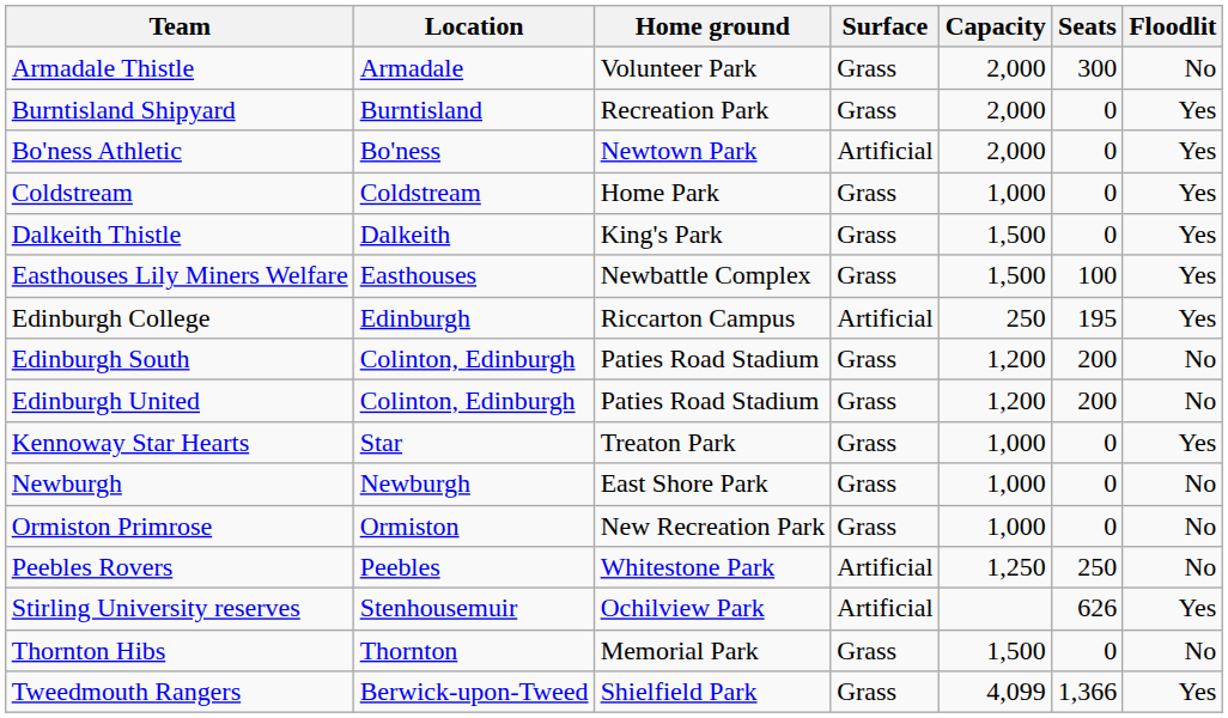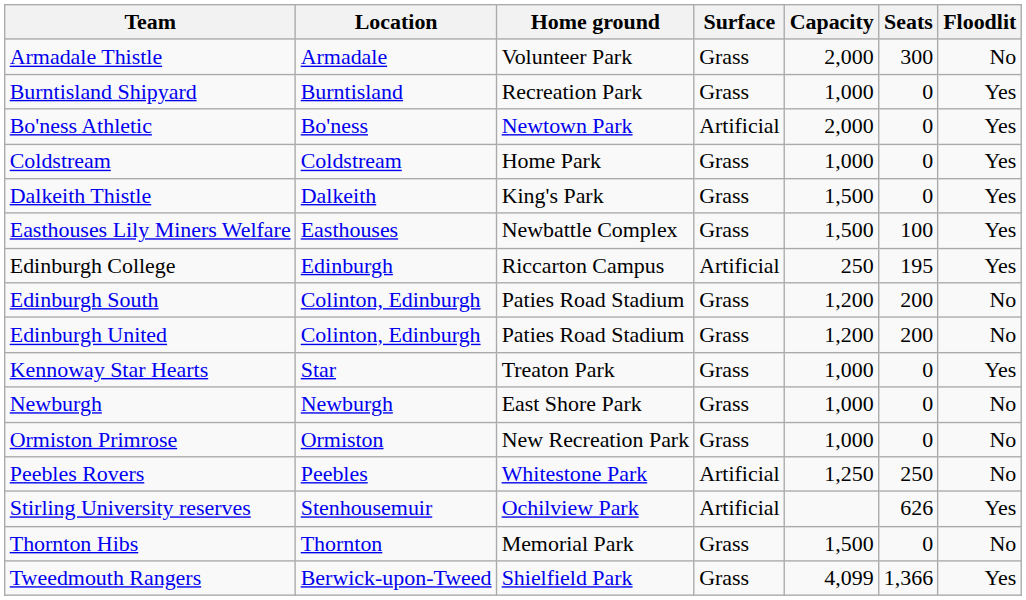 <table class="wikitable sortable">
 <tr>
 <th>Team</th>
 <th>Location</th>
 <th>Home ground</th>
 <th>Surface</th>
 <th data-sort-type="number">Capacity</th>
 <th data-sort-type="number">Seats</th>
 <th>Floodlit</th>
 </tr>
 <tr>
 <td><a href='#'>Armadale Thistle</a></td>
 <td><a href='#'>Armadale</a></td>
 <td>Volunteer Park</td>
 <td>Grass</td>
 <td align=right>2,000</td>
 <td align=right>300</td>
 <td align=right>No</td>
 </tr>
 <tr>
 <td><a href='#'>Burntisland Shipyard</a> </td>
 <td><a href='#'>Burntisland</a></td>
 <td>Recreation Park</td>
 <td>Grass</td>
-<td align=right>2,000</td>
+<td align=right>1,000</td>
 <td align=right>0</td>
 <td align=right>Yes</td>
 </tr>
 <tr>
 <td><a href='#'>Bo'ness Athletic</a></td>
 <td><a href='#'>Bo'ness</a></td>
 <td><a href='#'>Newtown Park</a></td>
 <td>Artificial</td>
 <td align=right>2,000</td>
 <td align=right>0</td>
 <td align=right>Yes</td>
 </tr>
 <tr>
 <td><a href='#'>Coldstream</a> </td>
 <td><a href='#'>Coldstream</a></td>
 <td>Home Park</td>
 <td>Grass</td>
 <td align=right>1,000</td>
 <td align=right>0</td>
 <td align=right>Yes</td>
 </tr>
 <tr>
 <td><a href='#'>Dalkeith Thistle</a> </td>
 <td><a href='#'>Dalkeith</a></td>
 <td>King's Park</td>
 <td>Grass</td>
 <td align=right>1,500</td>
 <td align=right>0</td>
 <td align=right>Yes</td>
 </tr>
 <tr>
 <td><a href='#'>Easthouses Lily Miners Welfare</a> </td>
 <td><a href='#'>Easthouses</a></td>
 <td>Newbattle Complex</td>
 <td>Grass</td>
 <td align=right>1,500</td>
 <td align=right>100</td>
 <td align=right>Yes</td>
 </tr>
 <tr>
 <td>Edinburgh College</td>
 <td><a href='#'>Edinburgh</a></td>
 <td>Riccarton Campus</td>
 <td>Artificial</td>
 <td align=right>250</td>
 <td align=right>195</td>
 <td align=right>Yes</td>
 </tr>
 <tr>
 <td><a href='#'>Edinburgh South</a></td>
 <td><a href='#'>Colinton, Edinburgh</a></td>
 <td>Paties Road Stadium</td>
 <td>Grass</td>
 <td align=right>1,200</td>
 <td align=right>200</td>
 <td align=right>No</td>
 </tr>
 <tr>
 <td><a href='#'>Edinburgh United</a></td>
 <td><a href='#'>Colinton, Edinburgh</a></td>
 <td>Paties Road Stadium</td>
 <td>Grass</td>
 <td align=right>1,200</td>
 <td align=right>200</td>
 <td align=right>No</td>
 </tr>
 <tr>
 <td><a href='#'>Kennoway Star Hearts</a></td>
 <td><a href='#'>Star</a></td>
 <td>Treaton Park</td>
 <td>Grass</td>
 <td align=right>1,000</td>
 <td align=right>0</td>
 <td align=right>Yes</td>
 </tr>
 <tr>
 <td><a href='#'>Newburgh</a></td>
 <td><a href='#'>Newburgh</a></td>
 <td>East Shore Park</td>
 <td>Grass</td>
 <td align=right>1,000</td>
 <td align=right>0</td>
 <td align=right>No</td>
 </tr>
 <tr>
 <td><a href='#'>Ormiston Primrose</a></td>
 <td><a href='#'>Ormiston</a></td>
 <td>New Recreation Park</td>
 <td>Grass</td>
 <td align=right>1,000</td>
 <td align=right>0</td>
 <td align=right>No</td>
 </tr>
 <tr>
 <td><a href='#'>Peebles Rovers</a></td>
 <td><a href='#'>Peebles</a></td>
 <td><a href='#'>Whitestone Park</a></td>
 <td>Artificial</td>
 <td align=right>1,250</td>
 <td align=right>250</td>
 <td align=right>No</td>
 </tr>
 <tr>
 <td><a href='#'>Stirling University reserves</a></td>
 <td><a href='#'>Stenhousemuir</a></td>
 <td><a href='#'>Ochilview Park</a></td>
 <td>Artificial</td>
 <td align=right></td>
 <td align=right>626</td>
 <td align=right>Yes</td>
 </tr>
 <tr>
 <td><a href='#'>Thornton Hibs</a></td>
 <td><a href='#'>Thornton</a></td>
 <td>Memorial Park</td>
 <td>Grass</td>
 <td align=right>1,500</td>
 <td align=right>0</td>
 <td align=right>No</td>
 </tr>
 <tr>
 <td><a href='#'>Tweedmouth Rangers</a></td>
 <td><a href='#'>Berwick-upon-Tweed</a></td>
 <td><a href='#'>Shielfield Park</a></td>
 <td>Grass</td>
 <td align=right>4,099</td>
 <td align=right>1,366</td>
 <td align=right>Yes</td>
 </tr>
 </table>
